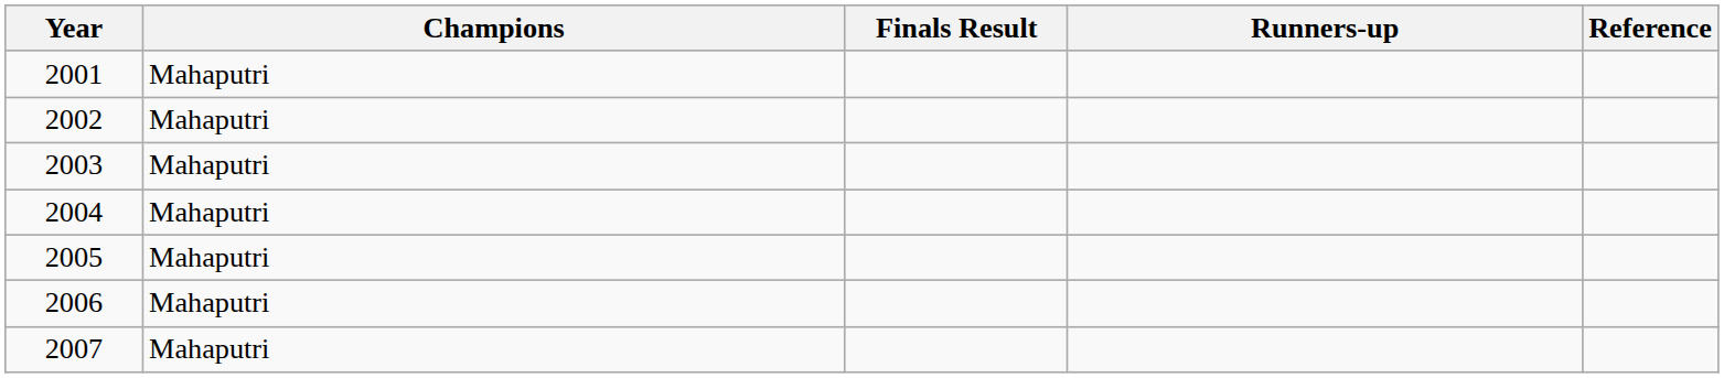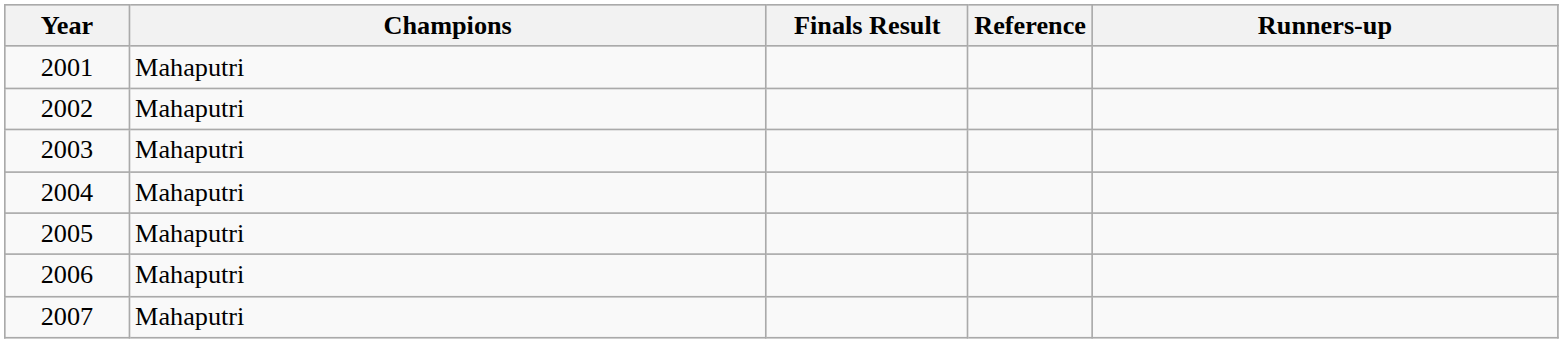 <table class="wikitable sortable" style="width:75%;">
 <tr>
 <th width="8%">Year</th>
 <th>Champions</th>
 <th class="unsortable" style="width:13%;">Finals Result</th>
+<th class="unsortable" style="width:3%;">Reference</th>
 <th width="30%">Runners-up</th>
-<th class="unsortable" style="width:3%;">Reference</th>
 </tr>
 <tr>
 <td align="center">2001</td>
 <td>Mahaputri</td>
 <td align="center"></td>
+<td align="center"></td>
 <td></td>
-<td align="center"></td>
 </tr>
 <tr>
 <td align="center">2002</td>
 <td>Mahaputri</td>
 <td align="center"></td>
+<td align="center"></td>
 <td></td>
-<td align="center"></td>
 </tr>
 <tr>
 <td align="center">2003</td>
 <td>Mahaputri</td>
 <td align="center"></td>
+<td align="center"></td>
 <td></td>
-<td align="center"></td>
 </tr>
 <tr>
 <td align="center">2004</td>
 <td>Mahaputri</td>
 <td align="center"></td>
+<td align="center"></td>
 <td></td>
-<td align="center"></td>
 </tr>
 <tr>
 <td align="center">2005</td>
 <td>Mahaputri</td>
 <td align="center"></td>
+<td align="center"></td>
 <td></td>
-<td align="center"></td>
 </tr>
 <tr>
 <td align="center">2006</td>
 <td>Mahaputri</td>
 <td align="center"></td>
+<td align="center"></td>
 <td></td>
-<td align="center"></td>
 </tr>
 <tr>
 <td align="center">2007</td>
 <td>Mahaputri</td>
 <td align="center"></td>
+<td align="center"></td>
 <td></td>
-<td align="center"></td>
 </tr>
 </table>
